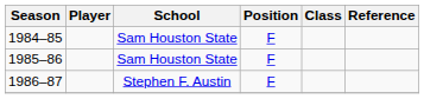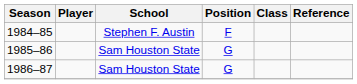 <table class="wikitable sortable" style="text-align:center;">
 <tr>
 <th>Season</th>
 <th>Player</th>
 <th>School</th>
 <th>Position</th>
 <th>Class</th>
 <th class="unsortable">Reference</th>
 </tr>
 <tr>
 <td>1984–85</td>
 <td></td>
-<td><a href='#'>Sam Houston State</a></td>
+<td><a href='#'>Stephen F. Austin</a></td>
 <td><a href='#'>F</a></td>
 <td></td>
 <td align=center></td>
 </tr>
 <tr>
 <td>1985–86</td>
 <td></td>
 <td><a href='#'>Sam Houston State</a></td>
-<td><a href='#'>F</a></td>
+<td><a href='#'>G</a></td>
 <td></td>
 <td align=center></td>
 </tr>
 <tr>
 <td>1986–87</td>
 <td></td>
-<td><a href='#'>Stephen F. Austin</a></td>
-<td><a href='#'>F</a></td>
+<td><a href='#'>Sam Houston State</a></td>
+<td><a href='#'>G</a></td>
 <td></td>
 <td align=center></td>
 </tr>
 <tr>
 </tr>
 </table>
